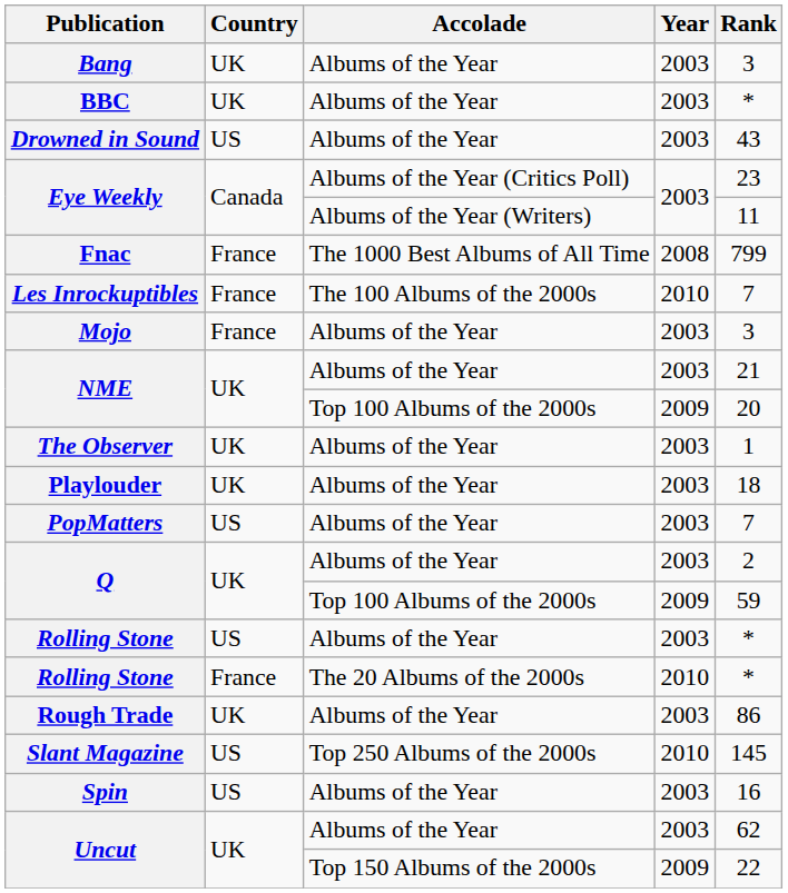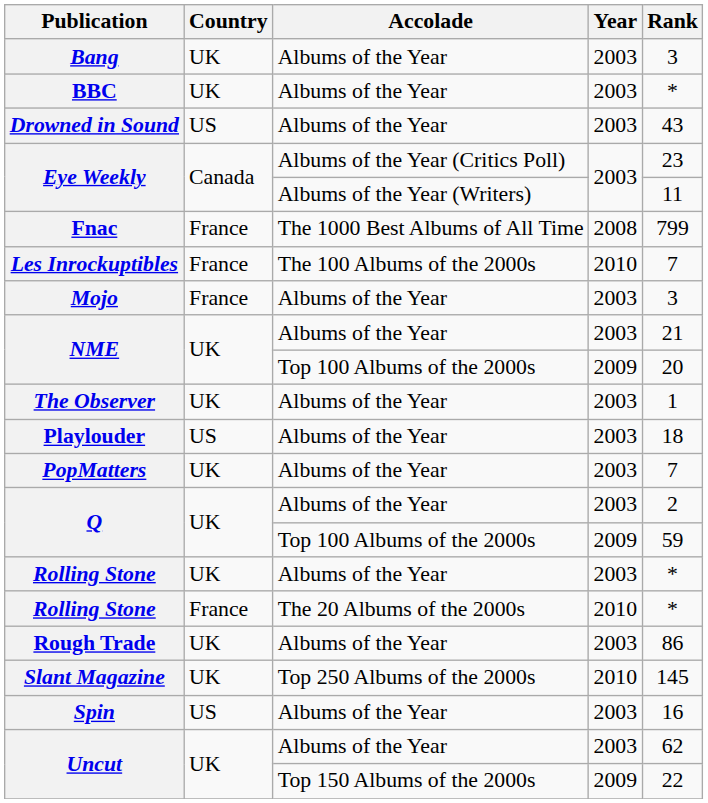 <table class="wikitable plainrowheaders">
 <tr>
 <th>Publication</th>
 <th>Country</th>
 <th>Accolade</th>
 <th>Year</th>
 <th>Rank</th>
 </tr>
 <tr>
 <th scope="row"><em><a href='#'>Bang</a></em></th>
 <td>UK</td>
 <td>Albums of the Year</td>
 <td>2003</td>
 <td style="text-align:center;">3</td>
 </tr>
 <tr>
 <th scope="row"><a href='#'>BBC</a></th>
 <td>UK</td>
 <td>Albums of the Year</td>
 <td>2003</td>
 <td style="text-align:center;">*</td>
 </tr>
 <tr>
 <th scope="row"><em><a href='#'>Drowned in Sound</a></em></th>
 <td>US</td>
 <td>Albums of the Year</td>
 <td>2003</td>
 <td style="text-align:center;">43</td>
 </tr>
 <tr>
 <th scope="row" rowspan=2><em><a href='#'>Eye Weekly</a></em></th>
 <td rowspan=2>Canada</td>
 <td>Albums of the Year (Critics Poll)</td>
 <td rowspan=2>2003</td>
 <td style="text-align:center;">23</td>
 </tr>
 <tr>
 <td>Albums of the Year (Writers)</td>
 <td style="text-align:center;">11</td>
 </tr>
 <tr>
 <th scope="row"><a href='#'>Fnac</a></th>
 <td>France</td>
 <td>The 1000 Best Albums of All Time</td>
 <td>2008</td>
 <td style="text-align:center;">799</td>
 </tr>
 <tr>
 <th scope="row"><em><a href='#'>Les Inrockuptibles</a></em></th>
 <td>France</td>
 <td>The 100 Albums of the 2000s</td>
 <td>2010</td>
 <td style="text-align:center;">7</td>
 </tr>
 <tr>
 <th scope="row"><em><a href='#'>Mojo</a></em></th>
 <td>France</td>
 <td>Albums of the Year</td>
 <td>2003</td>
 <td style="text-align:center;">3</td>
 </tr>
 <tr>
 <th scope="row" rowspan=2><em><a href='#'>NME</a></em></th>
 <td rowspan=2>UK</td>
 <td>Albums of the Year</td>
 <td>2003</td>
 <td style="text-align:center;">21</td>
 </tr>
 <tr>
 <td>Top 100 Albums of the 2000s</td>
 <td>2009</td>
 <td style="text-align:center;">20</td>
 </tr>
 <tr>
 <th scope="row"><em><a href='#'>The Observer</a></em></th>
 <td>UK</td>
 <td>Albums of the Year</td>
 <td>2003</td>
 <td style="text-align:center;">1</td>
 </tr>
 <tr>
 <th scope="row"><a href='#'>Playlouder</a></th>
-<td>UK</td>
+<td>US</td>
 <td>Albums of the Year</td>
 <td>2003</td>
 <td style="text-align:center;">18</td>
 </tr>
 <tr>
 <th scope="row"><em><a href='#'>PopMatters</a></em></th>
-<td>US</td>
+<td>UK</td>
 <td>Albums of the Year</td>
 <td>2003</td>
 <td style="text-align:center;">7</td>
 </tr>
 <tr>
 <th scope="row" rowspan=2><em><a href='#'>Q</a></em></th>
 <td rowspan=2>UK</td>
 <td>Albums of the Year</td>
 <td>2003</td>
 <td style="text-align:center;">2</td>
 </tr>
 <tr>
 <td>Top 100 Albums of the 2000s</td>
 <td>2009</td>
 <td style="text-align:center;">59</td>
 </tr>
 <tr>
 <th scope="row"><em><a href='#'>Rolling Stone</a></em></th>
-<td>US</td>
+<td>UK</td>
 <td>Albums of the Year</td>
 <td>2003</td>
 <td style="text-align:center;">*</td>
 </tr>
 <tr>
 <th scope="row"><em><a href='#'>Rolling Stone</a></em></th>
 <td>France</td>
 <td>The 20 Albums of the 2000s</td>
 <td>2010</td>
 <td style="text-align:center;">*</td>
 </tr>
 <tr>
 <th scope="row"><a href='#'>Rough Trade</a></th>
 <td>UK</td>
 <td>Albums of the Year</td>
 <td>2003</td>
 <td style="text-align:center;">86</td>
 </tr>
 <tr>
 <th scope="row"><em><a href='#'>Slant Magazine</a></em></th>
-<td>US</td>
+<td>UK</td>
 <td>Top 250 Albums of the 2000s</td>
 <td>2010</td>
 <td style="text-align:center;">145</td>
 </tr>
 <tr>
 <th scope="row"><em><a href='#'>Spin</a></em></th>
 <td>US</td>
 <td>Albums of the Year</td>
 <td>2003</td>
 <td style="text-align:center;">16</td>
 </tr>
 <tr>
 <th scope="row" rowspan=2><em><a href='#'>Uncut</a></em></th>
 <td rowspan=2>UK</td>
 <td>Albums of the Year</td>
 <td>2003</td>
 <td style="text-align:center;">62</td>
 </tr>
 <tr>
 <td>Top 150 Albums of the 2000s</td>
 <td>2009</td>
 <td style="text-align:center;">22</td>
 </tr>
 </table>
